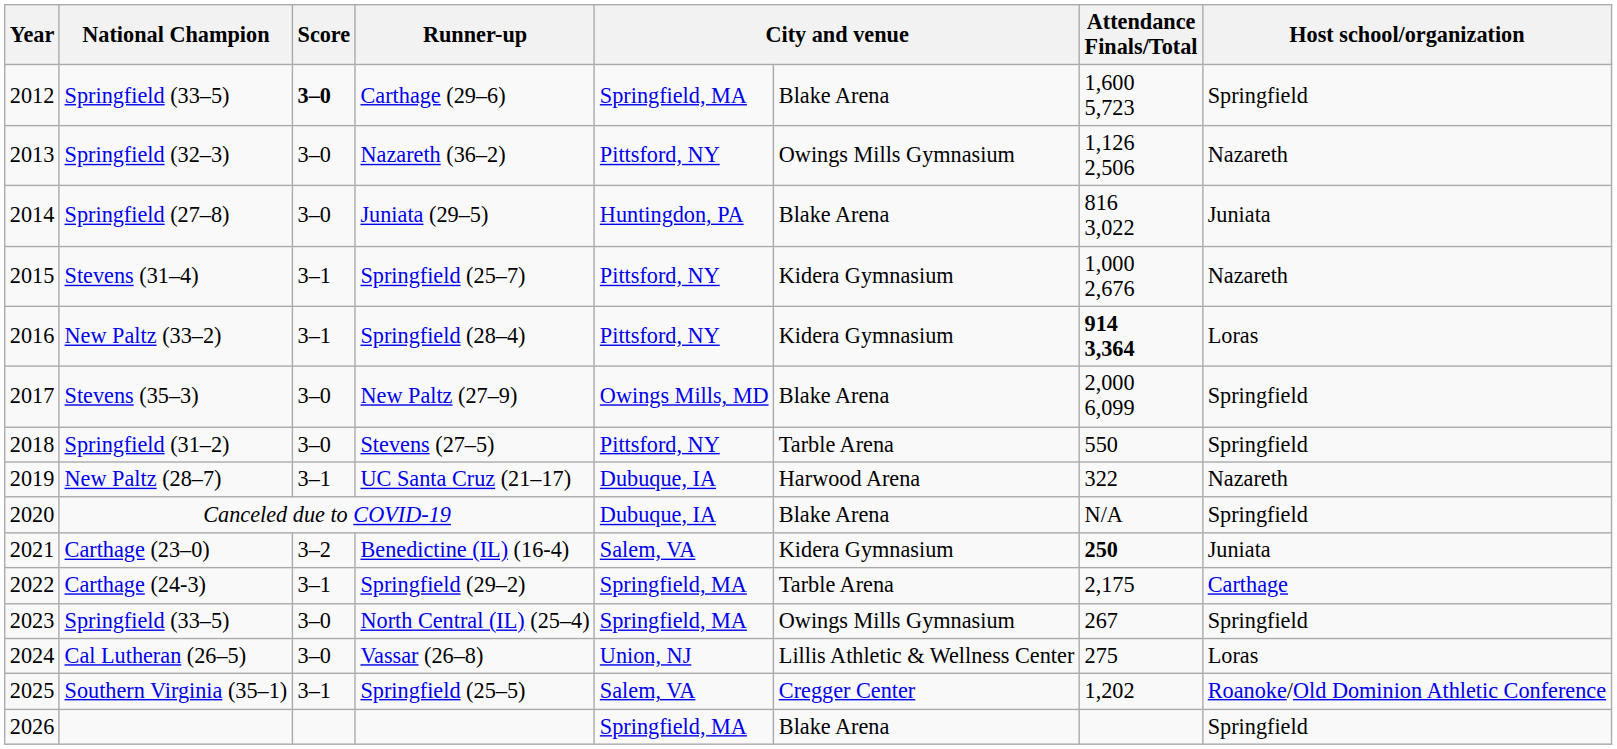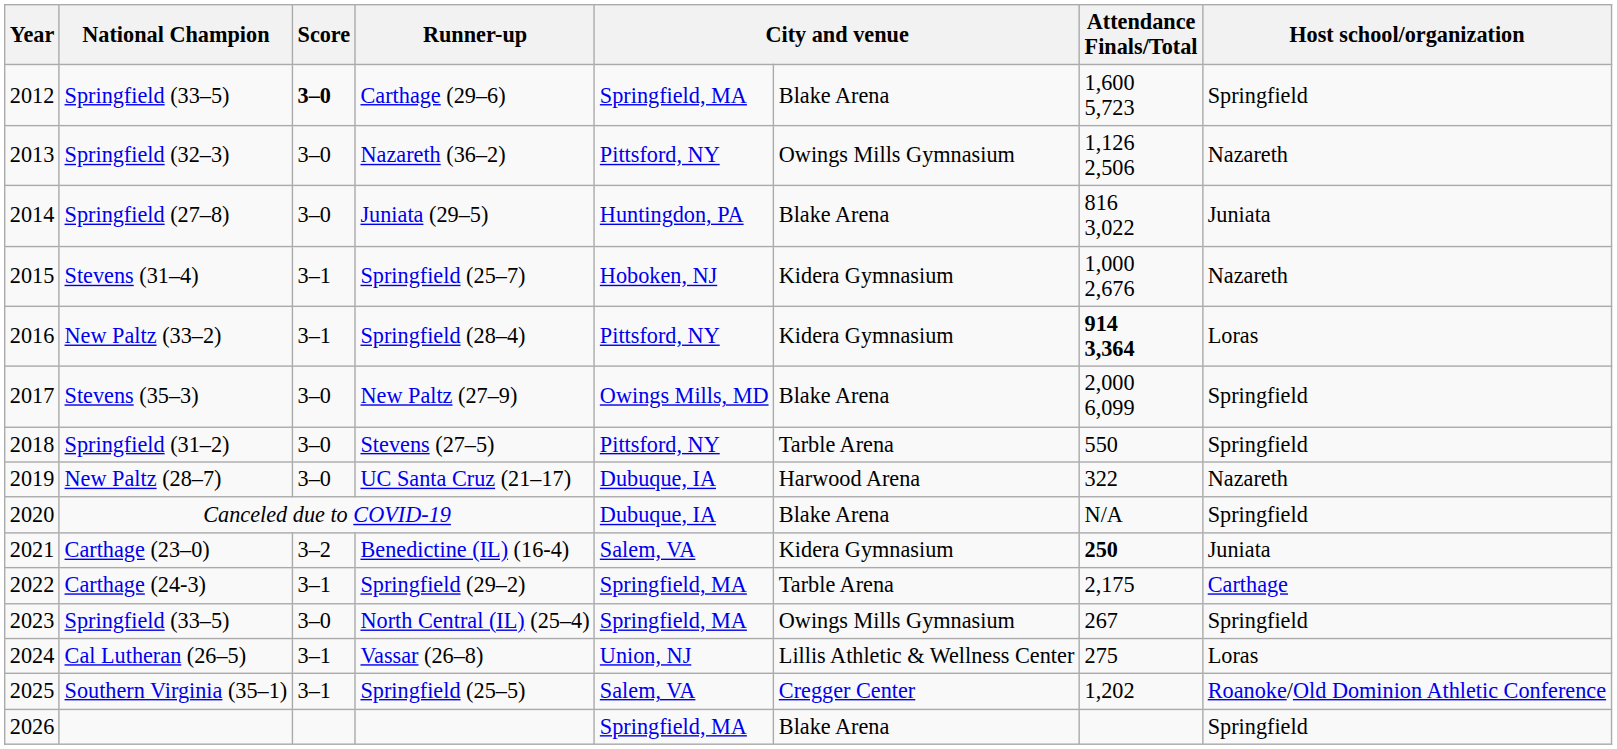 <table class="wikitable">
 <tr>
 <th>Year</th>
 <th>National Champion</th>
 <th>Score</th>
 <th>Runner-up</th>
 <th colspan=2>City and venue</th>
 <th>Attendance<br>Finals/Total</th>
 <th>Host school/organization</th>
 </tr>
 <tr>
 <td>2012</td>
 <td><a href='#'>Springfield</a> (33–5)</td>
 <td><strong>3–0</strong></td>
 <td><a href='#'>Carthage</a> (29–6)</td>
 <td><a href='#'>Springfield, MA</a></td>
 <td>Blake Arena</td>
 <td>1,600<br>5,723</td>
 <td>Springfield</td>
 </tr>
 <tr>
 <td>2013</td>
 <td><a href='#'>Springfield</a> (32–3)</td>
 <td>3–0</td>
 <td><a href='#'>Nazareth</a> (36–2)</td>
 <td><a href='#'>Pittsford, NY</a></td>
 <td>Owings Mills Gymnasium</td>
 <td>1,126<br>2,506</td>
 <td>Nazareth</td>
 </tr>
 <tr>
 <td>2014</td>
 <td><a href='#'>Springfield</a> (27–8)</td>
 <td>3–0</td>
 <td><a href='#'>Juniata</a> (29–5)</td>
 <td><a href='#'>Huntingdon, PA</a></td>
 <td>Blake Arena</td>
 <td>816<br>3,022</td>
 <td>Juniata</td>
 </tr>
 <tr>
 <td>2015</td>
 <td><a href='#'>Stevens</a> (31–4)</td>
 <td>3–1</td>
 <td><a href='#'>Springfield</a> (25–7)</td>
-<td><a href='#'>Pittsford, NY</a></td>
+<td><a href='#'>Hoboken, NJ</a></td>
 <td>Kidera Gymnasium</td>
 <td>1,000<br>2,676</td>
 <td>Nazareth</td>
 </tr>
 <tr>
 <td>2016</td>
 <td><a href='#'>New Paltz</a> (33–2)</td>
 <td>3–1</td>
 <td><a href='#'>Springfield</a> (28–4)</td>
 <td><a href='#'>Pittsford, NY</a></td>
 <td>Kidera Gymnasium</td>
 <td><strong>914<br>3,364</strong></td>
 <td>Loras</td>
 </tr>
 <tr>
 <td>2017</td>
 <td><a href='#'>Stevens</a> (35–3)</td>
 <td>3–0</td>
 <td><a href='#'>New Paltz</a> (27–9)</td>
 <td><a href='#'>Owings Mills, MD</a></td>
 <td>Blake Arena</td>
 <td>2,000<br>6,099</td>
 <td>Springfield</td>
 </tr>
 <tr>
 <td>2018</td>
 <td><a href='#'>Springfield</a> (31–2)</td>
 <td>3–0</td>
 <td><a href='#'>Stevens</a> (27–5)</td>
 <td><a href='#'>Pittsford, NY</a></td>
 <td>Tarble Arena</td>
 <td>550</td>
 <td>Springfield</td>
 </tr>
 <tr>
 <td>2019</td>
 <td><a href='#'>New Paltz</a> (28–7)</td>
-<td>3–1</td>
+<td>3–0</td>
 <td><a href='#'>UC Santa Cruz</a> (21–17)</td>
 <td><a href='#'>Dubuque, IA</a></td>
 <td>Harwood Arena</td>
 <td>322</td>
 <td>Nazareth</td>
 </tr>
 <tr>
 <td>2020</td>
 <td colspan=3 align=center><em>Canceled due to <a href='#'>COVID-19</a></em></td>
 <td><a href='#'>Dubuque, IA</a></td>
 <td>Blake Arena</td>
 <td>N/A</td>
 <td>Springfield</td>
 </tr>
 <tr>
 <td>2021</td>
 <td><a href='#'>Carthage</a> (23–0)</td>
 <td>3–2</td>
 <td><a href='#'>Benedictine (IL)</a> (16-4)</td>
 <td><a href='#'>Salem, VA</a></td>
 <td>Kidera Gymnasium</td>
 <td><strong>250</strong></td>
 <td>Juniata</td>
 </tr>
 <tr>
 <td>2022</td>
 <td><a href='#'>Carthage</a> (24-3)</td>
 <td>3–1</td>
 <td><a href='#'>Springfield</a> (29–2)</td>
 <td><a href='#'>Springfield, MA</a></td>
 <td>Tarble Arena</td>
 <td>2,175</td>
 <td><a href='#'>Carthage</a></td>
 </tr>
 <tr>
 <td>2023</td>
 <td><a href='#'>Springfield</a> (33–5)</td>
 <td>3–0</td>
 <td><a href='#'>North Central (IL)</a> (25–4)</td>
 <td><a href='#'>Springfield, MA</a></td>
 <td>Owings Mills Gymnasium</td>
 <td>267</td>
 <td>Springfield</td>
 </tr>
 <tr>
 <td>2024</td>
 <td><a href='#'>Cal Lutheran</a> (26–5)</td>
-<td>3–0</td>
+<td>3–1</td>
 <td><a href='#'>Vassar</a> (26–8)</td>
 <td><a href='#'>Union, NJ</a></td>
 <td>Lillis Athletic & Wellness Center</td>
 <td>275</td>
 <td>Loras</td>
 </tr>
 <tr>
 <td>2025</td>
 <td><a href='#'>Southern Virginia</a> (35–1)</td>
 <td>3–1</td>
 <td><a href='#'>Springfield</a> (25–5)</td>
 <td><a href='#'>Salem, VA</a></td>
 <td><a href='#'>Cregger Center</a></td>
 <td>1,202</td>
 <td><a href='#'>Roanoke</a>/<a href='#'>Old Dominion Athletic Conference</a></td>
 </tr>
 <tr>
 <td>2026</td>
 <td></td>
 <td></td>
 <td></td>
 <td><a href='#'>Springfield, MA</a></td>
 <td>Blake Arena</td>
 <td></td>
 <td>Springfield</td>
 </tr>
 </table>
